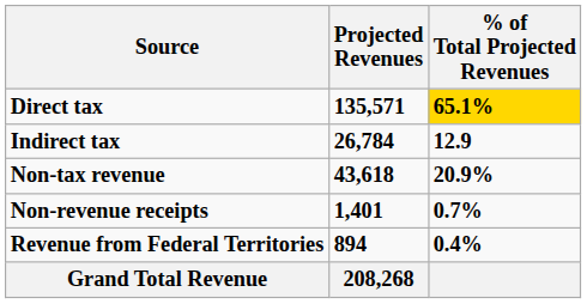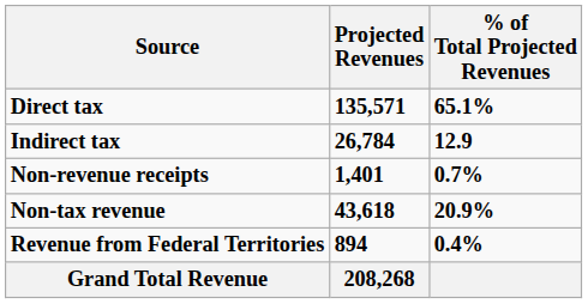 <table class="wikitable">
 <tr>
 <th>Source</th>
 <th>Projected<br>Revenues</th>
 <th>% of <br>Total Projected<br>Revenues</th>
 </tr>
 <tr>
 <td><strong>Direct tax</strong><br></td>
 <td><strong>135,571</strong><br></td>
-<td style="background: gold;"><strong>65.1%</strong><br></td>
+<td><strong>65.1%</strong><br></td>
 </tr>
 <tr>
 <td><strong>Indirect tax</strong><br></td>
 <td><strong>26,784</strong><br></td>
 <td><strong>12.9</strong><br></td>
 </tr>
 <tr>
+<td><strong>Non-revenue receipts</strong></td>
+<td><strong>1,401</strong></td>
+<td><strong>0.7%</strong></td>
+</tr>
+<tr>
 <td><strong>Non-tax revenue</strong><br></td>
 <td><strong>43,618</strong><br></td>
 <td><strong>20.9%</strong><br></td>
-</tr>
-<tr>
-<td><strong>Non-revenue receipts</strong></td>
-<td><strong>1,401</strong></td>
-<td><strong>0.7%</strong></td>
 </tr>
 <tr>
 <td><strong>Revenue from Federal Territories</strong></td>
 <td><strong>894</strong></td>
 <td><strong>0.4%</strong></td>
 </tr>
 <tr>
 <th>Grand Total Revenue</th>
 <th>208,268</th>
 <th></th>
 </tr>
 </table>
